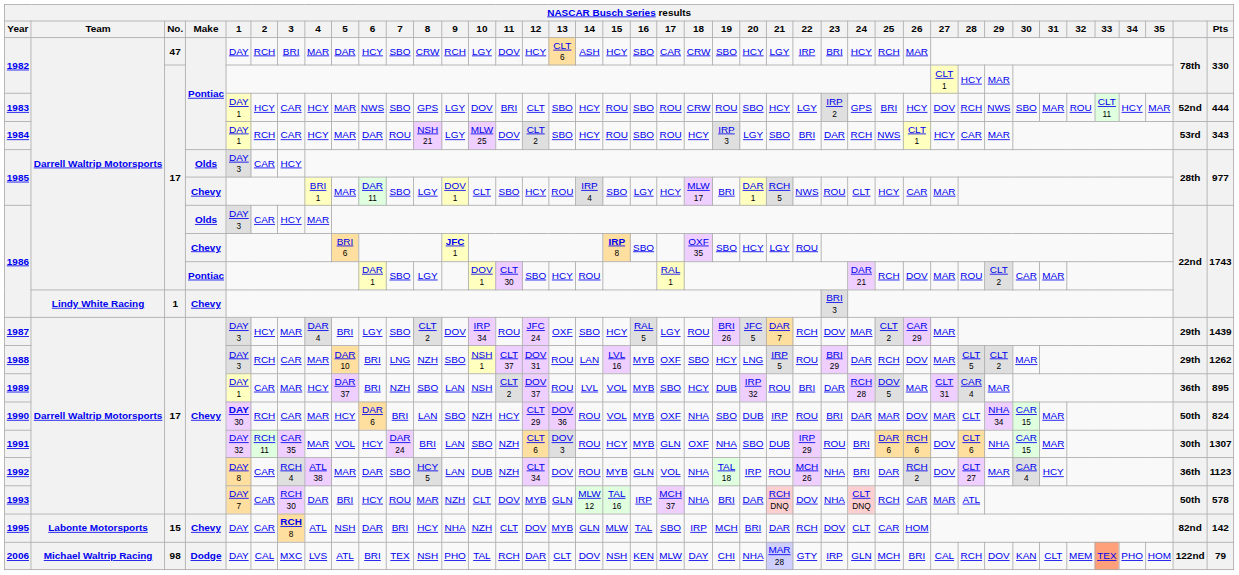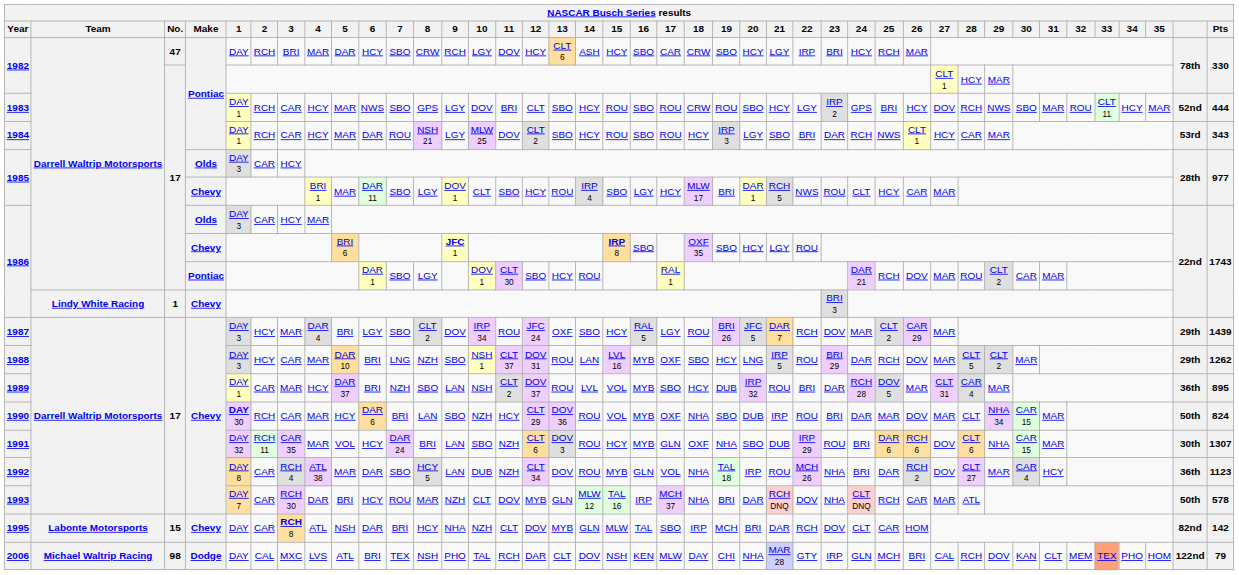 <table class="wikitable" style="text-align:center; font-size:75%">
 <tr>
 <th colspan=42><a href='#'>NASCAR Busch Series</a> results</th>
 </tr>
 <tr>
 <th>Year</th>
 <th>Team</th>
 <th>No.</th>
 <th>Make</th>
 <th>1</th>
 <th>2</th>
 <th>3</th>
 <th>4</th>
 <th>5</th>
 <th>6</th>
 <th>7</th>
 <th>8</th>
 <th>9</th>
 <th>10</th>
 <th>11</th>
 <th>12</th>
 <th>13</th>
 <th>14</th>
 <th>15</th>
 <th>16</th>
 <th>17</th>
 <th>18</th>
 <th>19</th>
 <th>20</th>
 <th>21</th>
 <th>22</th>
 <th>23</th>
 <th>24</th>
 <th>25</th>
 <th>26</th>
 <th>27</th>
 <th>28</th>
 <th>29</th>
 <th>30</th>
 <th>31</th>
 <th>32</th>
 <th>33</th>
 <th>34</th>
 <th>35</th>
 <th></th>
 <th>Pts</th>
 </tr>
 <tr>
 <th rowspan=2><a href='#'>1982</a></th>
 <th rowspan=9 nowrap><a href='#'>Darrell Waltrip Motorsports</a></th>
 <th>47</th>
 <th rowspan=4><a href='#'>Pontiac</a></th>
 <td><a href='#'>DAY</a></td>
 <td><a href='#'>RCH</a></td>
 <td><a href='#'>BRI</a></td>
 <td><a href='#'>MAR</a></td>
 <td><a href='#'>DAR</a></td>
 <td><a href='#'>HCY</a></td>
 <td><a href='#'>SBO</a></td>
 <td><a href='#'>CRW</a></td>
 <td><a href='#'>RCH</a></td>
 <td><a href='#'>LGY</a></td>
 <td><a href='#'>DOV</a></td>
 <td><a href='#'>HCY</a></td>
 <td style="background:#FFDF9F;"><a href='#'>CLT</a><br><small>6</small></td>
 <td><a href='#'>ASH</a></td>
 <td><a href='#'>HCY</a></td>
 <td><a href='#'>SBO</a></td>
 <td><a href='#'>CAR</a></td>
 <td><a href='#'>CRW</a></td>
 <td><a href='#'>SBO</a></td>
 <td><a href='#'>HCY</a></td>
 <td><a href='#'>LGY</a></td>
 <td><a href='#'>IRP</a></td>
 <td><a href='#'>BRI</a></td>
 <td><a href='#'>HCY</a></td>
 <td><a href='#'>RCH</a></td>
 <td><a href='#'>MAR</a></td>
 <td colspan=9></td>
 <th rowspan=2>78th</th>
 <th rowspan=2>330</th>
 </tr>
 <tr>
 <th rowspan=8>17</th>
 <td colspan=26></td>
 <td style="background:#FFFFBF;"><a href='#'>CLT</a><br><small>1</small></td>
 <td><a href='#'>HCY</a></td>
 <td><a href='#'>MAR</a></td>
 <td colspan=6></td>
 </tr>
 <tr>
 <th><a href='#'>1983</a></th>
 <td style="background:#FFFFBF;"><a href='#'>DAY</a><br><small>1</small></td>
-<td><a href='#'>HCY</a></td>
+<td><a href='#'>RCH</a></td>
 <td><a href='#'>CAR</a></td>
 <td><a href='#'>HCY</a></td>
 <td><a href='#'>MAR</a></td>
 <td><a href='#'>NWS</a></td>
 <td><a href='#'>SBO</a></td>
 <td><a href='#'>GPS</a></td>
 <td><a href='#'>LGY</a></td>
 <td><a href='#'>DOV</a></td>
 <td><a href='#'>BRI</a></td>
 <td><a href='#'>CLT</a></td>
 <td><a href='#'>SBO</a></td>
 <td><a href='#'>HCY</a></td>
 <td><a href='#'>ROU</a></td>
 <td><a href='#'>SBO</a></td>
 <td><a href='#'>ROU</a></td>
 <td><a href='#'>CRW</a></td>
 <td><a href='#'>ROU</a></td>
 <td><a href='#'>SBO</a></td>
 <td><a href='#'>HCY</a></td>
 <td><a href='#'>LGY</a></td>
 <td style="background:#DFDFDF;"><a href='#'>IRP</a><br><small>2</small></td>
 <td><a href='#'>GPS</a></td>
 <td><a href='#'>BRI</a></td>
 <td><a href='#'>HCY</a></td>
 <td><a href='#'>DOV</a></td>
 <td><a href='#'>RCH</a></td>
 <td><a href='#'>NWS</a></td>
 <td><a href='#'>SBO</a></td>
 <td><a href='#'>MAR</a></td>
 <td><a href='#'>ROU</a></td>
 <td style="background:#DFFFDF;"><a href='#'>CLT</a><br><small>11</small></td>
 <td><a href='#'>HCY</a></td>
 <td><a href='#'>MAR</a></td>
 <th>52nd</th>
 <th>444</th>
 </tr>
 <tr>
 <th><a href='#'>1984</a></th>
 <td style="background:#FFFFBF;"><a href='#'>DAY</a><br><small>1</small></td>
 <td><a href='#'>RCH</a></td>
 <td><a href='#'>CAR</a></td>
 <td><a href='#'>HCY</a></td>
 <td><a href='#'>MAR</a></td>
 <td><a href='#'>DAR</a></td>
 <td><a href='#'>ROU</a></td>
 <td style="background:#EFCFFF;"><a href='#'>NSH</a><br><small>21</small></td>
 <td><a href='#'>LGY</a></td>
 <td style="background:#EFCFFF;"><a href='#'>MLW</a><br><small>25</small></td>
 <td><a href='#'>DOV</a></td>
 <td style="background:#DFDFDF;"><a href='#'>CLT</a><br><small>2</small></td>
 <td><a href='#'>SBO</a></td>
 <td><a href='#'>HCY</a></td>
 <td><a href='#'>ROU</a></td>
 <td><a href='#'>SBO</a></td>
 <td><a href='#'>ROU</a></td>
 <td><a href='#'>HCY</a></td>
 <td style="background:#DFDFDF;"><a href='#'>IRP</a><br><small>3</small></td>
 <td><a href='#'>LGY</a></td>
 <td><a href='#'>SBO</a></td>
 <td><a href='#'>BRI</a></td>
 <td><a href='#'>DAR</a></td>
 <td><a href='#'>RCH</a></td>
 <td><a href='#'>NWS</a></td>
 <td style="background:#FFFFBF;"><a href='#'>CLT</a><br><small>1</small></td>
 <td><a href='#'>HCY</a></td>
 <td><a href='#'>CAR</a></td>
 <td><a href='#'>MAR</a></td>
 <td colspan=6></td>
 <th>53rd</th>
 <th>343</th>
 </tr>
 <tr>
 <th rowspan=2><a href='#'>1985</a></th>
 <th><a href='#'>Olds</a></th>
 <td style="background:#DFDFDF;"><a href='#'>DAY</a><br><small>3</small></td>
 <td><a href='#'>CAR</a></td>
 <td><a href='#'>HCY</a></td>
 <td colspan=32></td>
 <th rowspan=2>28th</th>
 <th rowspan=2>977</th>
 </tr>
 <tr>
 <th><a href='#'>Chevy</a></th>
 <td colspan=3></td>
 <td style="background:#FFFFBF;"><a href='#'>BRI</a><br><small>1</small></td>
 <td><a href='#'>MAR</a></td>
 <td style="background:#DFFFDF;"><a href='#'>DAR</a><br><small>11</small></td>
 <td><a href='#'>SBO</a></td>
 <td><a href='#'>LGY</a></td>
 <td style="background:#FFFFBF;"><a href='#'>DOV</a><br><small>1</small></td>
 <td><a href='#'>CLT</a></td>
 <td><a href='#'>SBO</a></td>
 <td><a href='#'>HCY</a></td>
 <td><a href='#'>ROU</a></td>
 <td style="background:#DFDFDF;"><a href='#'>IRP</a><br><small>4</small></td>
 <td><a href='#'>SBO</a></td>
 <td><a href='#'>LGY</a></td>
 <td><a href='#'>HCY</a></td>
 <td style="background:#EFCFFF;"><a href='#'>MLW</a><br><small>17</small></td>
 <td><a href='#'>BRI</a></td>
 <td style="background:#FFFFBF;"><a href='#'>DAR</a><br><small>1</small></td>
 <td style="background:#DFDFDF;"><a href='#'>RCH</a><br><small>5</small></td>
 <td><a href='#'>NWS</a></td>
 <td><a href='#'>ROU</a></td>
 <td><a href='#'>CLT</a></td>
 <td><a href='#'>HCY</a></td>
 <td><a href='#'>CAR</a></td>
 <td><a href='#'>MAR</a></td>
 <td colspan=8></td>
 </tr>
 <tr>
 <th rowspan=4><a href='#'>1986</a></th>
 <th><a href='#'>Olds</a></th>
 <td style="background:#DFDFDF;"><a href='#'>DAY</a><br><small>3</small></td>
 <td><a href='#'>CAR</a></td>
 <td><a href='#'>HCY</a></td>
 <td><a href='#'>MAR</a></td>
 <td colspan=31></td>
 <th rowspan=4>22nd</th>
 <th rowspan=4>1743</th>
 </tr>
 <tr>
 <th><a href='#'>Chevy</a></th>
 <td colspan=4></td>
 <td style="background:#FFDF9F;"><a href='#'>BRI</a><br><small>6</small></td>
 <td colspan=3></td>
 <td style="background:#FFFFBF;"><strong><a href='#'>JFC</a></strong><br><small>1</small></td>
 <td colspan=5></td>
 <td style="background:#FFDF9F;"><strong><a href='#'>IRP</a></strong><br><small>8</small></td>
 <td><a href='#'>SBO</a></td>
 <td></td>
 <td style="background:#EFCFFF;"><a href='#'>OXF</a><br><small>35</small></td>
 <td><a href='#'>SBO</a></td>
 <td><a href='#'>HCY</a></td>
 <td><a href='#'>LGY</a></td>
 <td><a href='#'>ROU</a></td>
 <td colspan=13></td>
 </tr>
 <tr>
 <th><a href='#'>Pontiac</a></th>
 <td colspan=5></td>
 <td style="background:#FFFFBF;"><a href='#'>DAR</a><br><small>1</small></td>
 <td><a href='#'>SBO</a></td>
 <td><a href='#'>LGY</a></td>
 <td></td>
 <td style="background:#FFFFBF;"><a href='#'>DOV</a><br><small>1</small></td>
 <td style="background:#EFCFFF;"><a href='#'>CLT</a><br><small>30</small></td>
 <td><a href='#'>SBO</a></td>
 <td><a href='#'>HCY</a></td>
 <td><a href='#'>ROU</a></td>
 <td colspan=2></td>
 <td style="background:#FFFFBF;"><a href='#'>RAL</a><br><small>1</small></td>
 <td colspan=6></td>
 <td style="background:#EFCFFF;"><a href='#'>DAR</a><br><small>21</small></td>
 <td><a href='#'>RCH</a></td>
 <td><a href='#'>DOV</a></td>
 <td><a href='#'>MAR</a></td>
 <td><a href='#'>ROU</a></td>
 <td style="background:#DFDFDF;"><a href='#'>CLT</a><br><small>2</small></td>
 <td><a href='#'>CAR</a></td>
 <td><a href='#'>MAR</a></td>
 <td colspan=4></td>
 </tr>
 <tr>
 <th><a href='#'>Lindy White Racing</a></th>
 <th>1</th>
 <th><a href='#'>Chevy</a></th>
 <td colspan=22></td>
 <td style="background:#DFDFDF;"><a href='#'>BRI</a><br><small>3</small></td>
 <td colspan=12></td>
 </tr>
 <tr>
 <th><a href='#'>1987</a></th>
 <th rowspan=7><a href='#'>Darrell Waltrip Motorsports</a></th>
 <th rowspan=7>17</th>
 <th rowspan=7><a href='#'>Chevy</a></th>
 <td style="background:#DFDFDF;"><a href='#'>DAY</a><br><small>3</small></td>
 <td><a href='#'>HCY</a></td>
 <td><a href='#'>MAR</a></td>
 <td style="background:#DFDFDF;"><a href='#'>DAR</a><br><small>4</small></td>
 <td><a href='#'>BRI</a></td>
 <td><a href='#'>LGY</a></td>
 <td><a href='#'>SBO</a></td>
 <td style="background:#DFDFDF;"><a href='#'>CLT</a><br><small>2</small></td>
 <td><a href='#'>DOV</a></td>
 <td style="background:#EFCFFF;"><a href='#'>IRP</a><br><small>34</small></td>
 <td><a href='#'>ROU</a></td>
 <td style="background:#EFCFFF;"><a href='#'>JFC</a><br><small>24</small></td>
 <td><a href='#'>OXF</a></td>
 <td><a href='#'>SBO</a></td>
 <td><a href='#'>HCY</a></td>
 <td style="background:#DFDFDF;"><a href='#'>RAL</a><br><small>5</small></td>
 <td><a href='#'>LGY</a></td>
 <td><a href='#'>ROU</a></td>
 <td style="background:#EFCFFF;"><a href='#'>BRI</a><br><small>26</small></td>
 <td style="background:#DFDFDF;"><a href='#'>JFC</a><br><small>5</small></td>
 <td style="background:#FFDF9F;"><a href='#'>DAR</a><br><small>7</small></td>
 <td><a href='#'>RCH</a></td>
 <td><a href='#'>DOV</a></td>
 <td><a href='#'>MAR</a></td>
 <td style="background:#DFDFDF;"><a href='#'>CLT</a><br><small>2</small></td>
 <td style="background:#EFCFFF;"><a href='#'>CAR</a><br><small>29</small></td>
 <td><a href='#'>MAR</a></td>
 <td colspan=8></td>
 <th>29th</th>
 <th>1439</th>
 </tr>
 <tr>
 <th><a href='#'>1988</a></th>
 <td style="background:#DFDFDF;"><a href='#'>DAY</a><br><small>3</small></td>
-<td><a href='#'>RCH</a></td>
+<td><a href='#'>HCY</a></td>
 <td><a href='#'>CAR</a></td>
 <td><a href='#'>MAR</a></td>
 <td style="background:#FFDF9F;"><a href='#'>DAR</a><br><small>10</small></td>
 <td><a href='#'>BRI</a></td>
 <td><a href='#'>LNG</a></td>
 <td><a href='#'>NZH</a></td>
 <td><a href='#'>SBO</a></td>
 <td style="background:#FFFFBF;"><a href='#'>NSH</a><br><small>1</small></td>
 <td style="background:#EFCFFF;"><a href='#'>CLT</a><br><small>37</small></td>
 <td style="background:#EFCFFF;"><a href='#'>DOV</a><br><small>31</small></td>
 <td><a href='#'>ROU</a></td>
 <td><a href='#'>LAN</a></td>
 <td style="background:#EFCFFF;"><a href='#'>LVL</a><br><small>16</small></td>
 <td><a href='#'>MYB</a></td>
 <td><a href='#'>OXF</a></td>
 <td><a href='#'>SBO</a></td>
 <td><a href='#'>HCY</a></td>
 <td><a href='#'>LNG</a></td>
 <td style="background:#DFDFDF;"><a href='#'>IRP</a><br><small>5</small></td>
 <td><a href='#'>ROU</a></td>
 <td style="background:#EFCFFF;"><a href='#'>BRI</a><br><small>29</small></td>
 <td><a href='#'>DAR</a></td>
 <td><a href='#'>RCH</a></td>
 <td><a href='#'>DOV</a></td>
 <td><a href='#'>MAR</a></td>
 <td style="background:#DFDFDF;"><a href='#'>CLT</a><br><small>5</small></td>
 <td style="background:#DFDFDF;"><a href='#'>CLT</a><br><small>2</small></td>
 <td><a href='#'>MAR</a></td>
 <td colspan=5></td>
 <th>29th</th>
 <th>1262</th>
 </tr>
 <tr>
 <th><a href='#'>1989</a></th>
 <td style="background:#FFFFBF;"><a href='#'>DAY</a><br><small>1</small></td>
 <td><a href='#'>CAR</a></td>
 <td><a href='#'>MAR</a></td>
 <td><a href='#'>HCY</a></td>
 <td style="background:#EFCFFF;"><a href='#'>DAR</a><br><small>37</small></td>
 <td><a href='#'>BRI</a></td>
 <td><a href='#'>NZH</a></td>
 <td><a href='#'>SBO</a></td>
 <td><a href='#'>LAN</a></td>
 <td><a href='#'>NSH</a></td>
 <td style="background:#DFDFDF;"><a href='#'>CLT</a><br><small>2</small></td>
 <td style="background:#EFCFFF;"><a href='#'>DOV</a><br><small>37</small></td>
 <td><a href='#'>ROU</a></td>
 <td><a href='#'>LVL</a></td>
 <td><a href='#'>VOL</a></td>
 <td><a href='#'>MYB</a></td>
 <td><a href='#'>SBO</a></td>
 <td><a href='#'>HCY</a></td>
 <td><a href='#'>DUB</a></td>
 <td style="background:#EFCFFF;"><a href='#'>IRP</a><br><small>32</small></td>
 <td><a href='#'>ROU</a></td>
 <td><a href='#'>BRI</a></td>
 <td><a href='#'>DAR</a></td>
 <td style="background:#EFCFFF;"><a href='#'>RCH</a><br><small>28</small></td>
 <td style="background:#DFDFDF;"><a href='#'>DOV</a><br><small>5</small></td>
 <td><a href='#'>MAR</a></td>
 <td style="background:#EFCFFF;"><a href='#'>CLT</a><br><small>31</small></td>
 <td style="background:#DFDFDF;"><a href='#'>CAR</a><br><small>4</small></td>
 <td><a href='#'>MAR</a></td>
 <td colspan=6></td>
 <th>36th</th>
 <th>895</th>
 </tr>
 <tr>
 <th><a href='#'>1990</a></th>
 <td style="background:#EFCFFF;"><strong><a href='#'>DAY</a></strong><br><small>30</small></td>
 <td><a href='#'>RCH</a></td>
 <td><a href='#'>CAR</a></td>
 <td><a href='#'>MAR</a></td>
 <td><a href='#'>HCY</a></td>
 <td style="background:#FFDF9F;"><a href='#'>DAR</a><br><small>6</small></td>
 <td><a href='#'>BRI</a></td>
 <td><a href='#'>LAN</a></td>
 <td><a href='#'>SBO</a></td>
 <td><a href='#'>NZH</a></td>
 <td><a href='#'>HCY</a></td>
 <td style="background:#EFCFFF;"><a href='#'>CLT</a><br><small>29</small></td>
 <td style="background:#EFCFFF;"><a href='#'>DOV</a><br><small>36</small></td>
 <td><a href='#'>ROU</a></td>
 <td><a href='#'>VOL</a></td>
 <td><a href='#'>MYB</a></td>
 <td><a href='#'>OXF</a></td>
 <td><a href='#'>NHA</a></td>
 <td><a href='#'>SBO</a></td>
 <td><a href='#'>DUB</a></td>
 <td><a href='#'>IRP</a></td>
 <td><a href='#'>ROU</a></td>
 <td><a href='#'>BRI</a></td>
 <td><a href='#'>DAR</a></td>
 <td><a href='#'>MAR</a></td>
 <td><a href='#'>DOV</a></td>
 <td><a href='#'>MAR</a></td>
 <td><a href='#'>CLT</a></td>
 <td style="background:#EFCFFF;"><a href='#'>NHA</a><br><small>34</small></td>
 <td style="background:#DFFFDF;"><a href='#'>CAR</a><br><small>15</small></td>
 <td><a href='#'>MAR</a></td>
 <td colspan=4></td>
 <th>50th</th>
 <th>824</th>
 </tr>
 <tr>
 <th><a href='#'>1991</a></th>
 <td style="background:#EFCFFF;"><a href='#'>DAY</a><br><small>32</small></td>
 <td style="background:#DFFFDF;"><a href='#'>RCH</a><br><small>11</small></td>
 <td style="background:#EFCFFF;"><a href='#'>CAR</a><br><small>35</small></td>
 <td><a href='#'>MAR</a></td>
 <td><a href='#'>VOL</a></td>
 <td><a href='#'>HCY</a></td>
 <td style="background:#EFCFFF;"><a href='#'>DAR</a><br><small>24</small></td>
 <td><a href='#'>BRI</a></td>
 <td><a href='#'>LAN</a></td>
 <td><a href='#'>SBO</a></td>
 <td><a href='#'>NZH</a></td>
 <td style="background:#FFDF9F;"><a href='#'>CLT</a><br><small>6</small></td>
 <td style="background:#DFDFDF;"><a href='#'>DOV</a><br><small>3</small></td>
 <td><a href='#'>ROU</a></td>
 <td><a href='#'>HCY</a></td>
 <td><a href='#'>MYB</a></td>
 <td><a href='#'>GLN</a></td>
 <td><a href='#'>OXF</a></td>
 <td><a href='#'>NHA</a></td>
 <td><a href='#'>SBO</a></td>
 <td><a href='#'>DUB</a></td>
 <td style="background:#EFCFFF;"><a href='#'>IRP</a><br><small>29</small></td>
 <td><a href='#'>ROU</a></td>
 <td><a href='#'>BRI</a></td>
 <td style="background:#FFDF9F;"><a href='#'>DAR</a><br><small>6</small></td>
 <td style="background:#FFDF9F;"><a href='#'>RCH</a><br><small>6</small></td>
 <td><a href='#'>DOV</a></td>
 <td style="background:#FFDF9F;"><a href='#'>CLT</a><br><small>6</small></td>
 <td><a href='#'>NHA</a></td>
 <td style="background:#DFFFDF;"><a href='#'>CAR</a><br><small>15</small></td>
 <td><a href='#'>MAR</a></td>
 <td colspan=4></td>
 <th>30th</th>
 <th>1307</th>
 </tr>
 <tr>
 <th><a href='#'>1992</a></th>
 <td style="background:#FFDF9F;"><a href='#'>DAY</a><br><small>8</small></td>
 <td><a href='#'>CAR</a></td>
 <td style="background:#DFDFDF;"><a href='#'>RCH</a><br><small>4</small></td>
 <td style="background:#EFCFFF;"><a href='#'>ATL</a><br><small>38</small></td>
 <td><a href='#'>MAR</a></td>
 <td><a href='#'>DAR</a></td>
 <td><a href='#'>SBO</a></td>
 <td style="background:#DFDFDF;"><a href='#'>HCY</a><br><small>5</small></td>
 <td><a href='#'>LAN</a></td>
 <td><a href='#'>DUB</a></td>
 <td><a href='#'>NZH</a></td>
 <td style="background:#EFCFFF;"><a href='#'>CLT</a><br><small>34</small></td>
 <td><a href='#'>DOV</a></td>
 <td><a href='#'>ROU</a></td>
 <td><a href='#'>MYB</a></td>
 <td><a href='#'>GLN</a></td>
 <td><a href='#'>VOL</a></td>
 <td><a href='#'>NHA</a></td>
 <td style="background:#DFFFDF;"><a href='#'>TAL</a><br><small>18</small></td>
 <td><a href='#'>IRP</a></td>
 <td><a href='#'>ROU</a></td>
 <td style="background:#EFCFFF;"><a href='#'>MCH</a><br><small>26</small></td>
 <td><a href='#'>NHA</a></td>
 <td><a href='#'>BRI</a></td>
 <td><a href='#'>DAR</a></td>
 <td style="background:#DFDFDF;"><a href='#'>RCH</a><br><small>2</small></td>
 <td><a href='#'>DOV</a></td>
 <td style="background:#EFCFFF;"><a href='#'>CLT</a><br><small>27</small></td>
 <td><a href='#'>MAR</a></td>
 <td style="background:#DFDFDF;"><a href='#'>CAR</a><br><small>4</small></td>
 <td><a href='#'>HCY</a></td>
 <td colspan=4></td>
 <th>36th</th>
 <th>1123</th>
 </tr>
 <tr>
 <th><a href='#'>1993</a></th>
 <td style="background:#FFDF9F;"><a href='#'>DAY</a><br><small>7</small></td>
 <td><a href='#'>CAR</a></td>
 <td style="background:#EFCFFF;"><a href='#'>RCH</a><br><small>30</small></td>
 <td><a href='#'>DAR</a></td>
 <td><a href='#'>BRI</a></td>
 <td><a href='#'>HCY</a></td>
 <td><a href='#'>ROU</a></td>
 <td><a href='#'>MAR</a></td>
 <td><a href='#'>NZH</a></td>
 <td><a href='#'>CLT</a></td>
 <td><a href='#'>DOV</a></td>
 <td><a href='#'>MYB</a></td>
 <td><a href='#'>GLN</a></td>
 <td style="background:#DFFFDF;"><a href='#'>MLW</a><br><small>12</small></td>
 <td style="background:#DFFFDF;"><a href='#'>TAL</a><br><small>16</small></td>
 <td><a href='#'>IRP</a></td>
 <td style="background:#EFCFFF;"><a href='#'>MCH</a><br><small>37</small></td>
 <td><a href='#'>NHA</a></td>
 <td><a href='#'>BRI</a></td>
 <td><a href='#'>DAR</a></td>
 <td style="background:#FFCFCF;"><a href='#'>RCH</a><br><small>DNQ</small></td>
 <td><a href='#'>DOV</a></td>
 <td><a href='#'>NHA</a></td>
 <td style="background:#FFCFCF;"><a href='#'>CLT</a><br><small>DNQ</small></td>
 <td><a href='#'>RCH</a></td>
 <td><a href='#'>CAR</a></td>
 <td><a href='#'>MAR</a></td>
 <td><a href='#'>ATL</a></td>
 <td colspan=7></td>
 <th>50th</th>
 <th>578</th>
 </tr>
 <tr>
 <th><a href='#'>1995</a></th>
 <th><a href='#'>Labonte Motorsports</a></th>
 <th>15</th>
 <th><a href='#'>Chevy</a></th>
 <td><a href='#'>DAY</a></td>
 <td><a href='#'>CAR</a></td>
 <td style="background:#FFDF9F;"><strong><a href='#'>RCH</a></strong><br><small>8</small></td>
 <td><a href='#'>ATL</a></td>
 <td><a href='#'>NSH</a></td>
 <td><a href='#'>DAR</a></td>
 <td><a href='#'>BRI</a></td>
 <td><a href='#'>HCY</a></td>
 <td><a href='#'>NHA</a></td>
 <td><a href='#'>NZH</a></td>
 <td><a href='#'>CLT</a></td>
 <td><a href='#'>DOV</a></td>
 <td><a href='#'>MYB</a></td>
 <td><a href='#'>GLN</a></td>
 <td><a href='#'>MLW</a></td>
 <td><a href='#'>TAL</a></td>
 <td><a href='#'>SBO</a></td>
 <td><a href='#'>IRP</a></td>
 <td><a href='#'>MCH</a></td>
 <td><a href='#'>BRI</a></td>
 <td><a href='#'>DAR</a></td>
 <td><a href='#'>RCH</a></td>
 <td><a href='#'>DOV</a></td>
 <td><a href='#'>CLT</a></td>
 <td><a href='#'>CAR</a></td>
 <td><a href='#'>HOM</a></td>
 <td colspan=9></td>
 <th>82nd</th>
 <th>142</th>
 </tr>
 <tr>
 <th><a href='#'>2006</a></th>
 <th><a href='#'>Michael Waltrip Racing</a></th>
 <th>98</th>
 <th><a href='#'>Dodge</a></th>
 <td><a href='#'>DAY</a></td>
 <td><a href='#'>CAL</a></td>
 <td><a href='#'>MXC</a></td>
 <td><a href='#'>LVS</a></td>
 <td><a href='#'>ATL</a></td>
 <td><a href='#'>BRI</a></td>
 <td><a href='#'>TEX</a></td>
 <td><a href='#'>NSH</a></td>
 <td><a href='#'>PHO</a></td>
 <td><a href='#'>TAL</a></td>
 <td><a href='#'>RCH</a></td>
 <td><a href='#'>DAR</a></td>
 <td><a href='#'>CLT</a></td>
 <td><a href='#'>DOV</a></td>
 <td><a href='#'>NSH</a></td>
 <td><a href='#'>KEN</a></td>
 <td><a href='#'>MLW</a></td>
 <td><a href='#'>DAY</a></td>
 <td><a href='#'>CHI</a></td>
 <td><a href='#'>NHA</a></td>
 <td style="background:#CFCFFF;"><a href='#'>MAR</a><br><small>28</small></td>
 <td><a href='#'>GTY</a></td>
 <td><a href='#'>IRP</a></td>
 <td><a href='#'>GLN</a></td>
 <td><a href='#'>MCH</a></td>
 <td><a href='#'>BRI</a></td>
 <td><a href='#'>CAL</a></td>
 <td><a href='#'>RCH</a></td>
 <td><a href='#'>DOV</a></td>
 <td><a href='#'>KAN</a></td>
 <td><a href='#'>CLT</a></td>
 <td><a href='#'>MEM</a></td>
 <td style="background: lightsalmon;"><a href='#'>TEX</a></td>
 <td><a href='#'>PHO</a></td>
 <td><a href='#'>HOM</a></td>
 <th>122nd</th>
 <th>79</th>
 </tr>
 </table>
